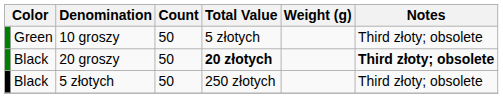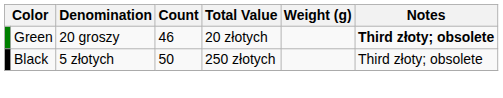 <table class="wikitable">
 <tr>
 <th colspan=2>Color</th>
 <th>Denomination</th>
 <th>Count</th>
 <th>Total Value</th>
 <th>Weight (g)</th>
 <th>Notes</th>
 </tr>
 <tr>
 <td style="background:Green"></td>
 <td>Green</td>
-<td>10 groszy</td>
-<td>50</td>
-<td>5 złotych</td>
-<td></td>
-<td>Third złoty; obsolete</td>
-</tr>
-<tr>
-<td style="background:Green"></td>
-<td>Black</td>
 <td>20 groszy</td>
-<td>50</td>
-<td><strong>20 złotych</strong></td>
+<td>46</td>
+<td>20 złotych</td>
 <td></td>
 <td><strong>Third złoty; obsolete</strong></td>
 </tr>
 <tr>
 <td style="background:Black"></td>
 <td>Black</td>
 <td>5 złotych</td>
 <td>50</td>
 <td>250 złotych</td>
 <td></td>
 <td>Third złoty; obsolete</td>
 </tr>
 <tr>
 </tr>
 </table>
